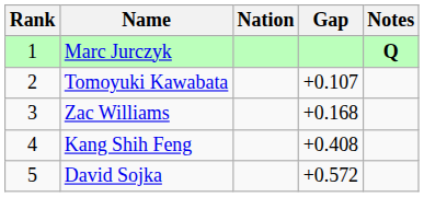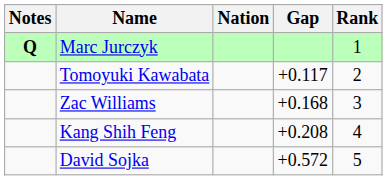 <table class="wikitable sortable" style="text-align:center">
 <tr>
-<th>Rank</th>
+<th>Notes</th>
 <th>Name</th>
 <th>Nation</th>
 <th>Gap</th>
-<th>Notes</th>
+<th>Rank</th>
 </tr>
 <tr bgcolor=bbffbb>
-<td>1</td>
+<td><strong>Q</strong></td>
 <td align=left><a href='#'>Marc Jurczyk</a></td>
 <td align=left></td>
 <td></td>
-<td><strong>Q</strong></td>
+<td>1</td>
 </tr>
 <tr>
-<td>2</td>
+<td></td>
 <td align=left><a href='#'>Tomoyuki Kawabata</a></td>
 <td align=left></td>
-<td>+0.107</td>
-<td></td>
+<td>+0.117</td>
+<td>2</td>
 </tr>
 <tr>
-<td>3</td>
+<td></td>
 <td align=left><a href='#'>Zac Williams</a></td>
 <td align=left></td>
 <td>+0.168</td>
-<td></td>
+<td>3</td>
 </tr>
 <tr>
-<td>4</td>
+<td></td>
 <td align=left><a href='#'>Kang Shih Feng</a></td>
 <td align=left></td>
-<td>+0.408</td>
-<td></td>
+<td>+0.208</td>
+<td>4</td>
 </tr>
 <tr>
-<td>5</td>
+<td></td>
 <td align=left><a href='#'>David Sojka</a></td>
 <td align=left></td>
 <td>+0.572</td>
-<td></td>
+<td>5</td>
 </tr>
 </table>
